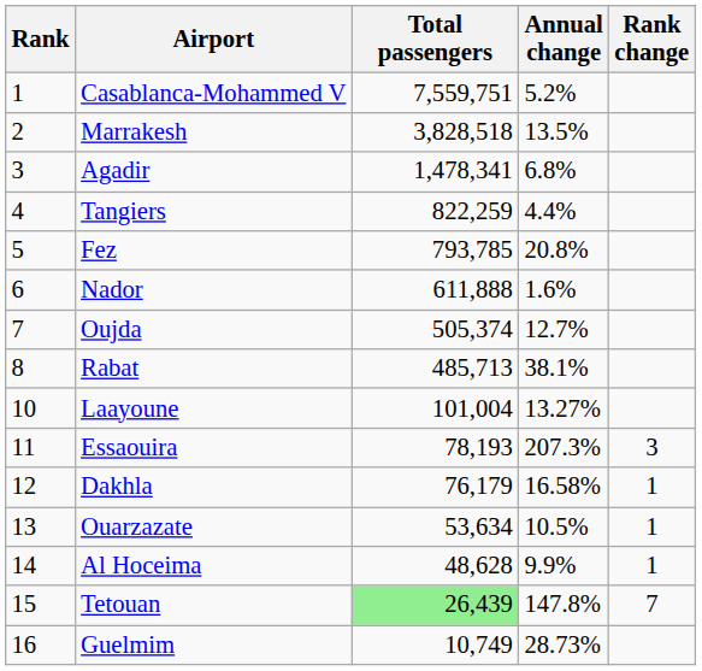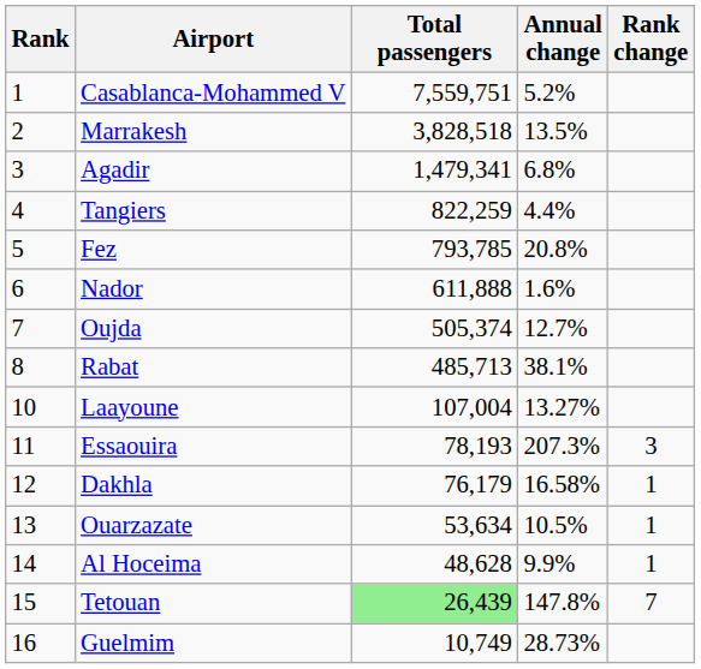 <table class="wikitable">
 <tr>
 <th>Rank</th>
 <th>Airport</th>
 <th style="width:100px">Total<br>passengers</th>
 <th>Annual<br>change</th>
 <th>Rank<br>change</th>
 </tr>
 <tr>
 <td>1</td>
 <td><a href='#'>Casablanca-Mohammed V</a></td>
 <td align="right">7,559,751</td>
 <td align="left">5.2%</td>
 <td style="text-align:center;"></td>
 </tr>
 <tr>
 <td>2</td>
 <td><a href='#'>Marrakesh</a></td>
 <td align="right">3,828,518</td>
 <td align="left">13.5%</td>
 <td style="text-align:center;"></td>
 </tr>
 <tr>
 <td>3</td>
 <td><a href='#'>Agadir</a></td>
-<td align="right">1,478,341</td>
+<td align="right">1,479,341</td>
 <td align="left">6.8%</td>
 <td style="text-align:center;"></td>
 </tr>
 <tr>
 <td>4</td>
 <td><a href='#'>Tangiers</a></td>
 <td align="right">822,259</td>
 <td align="left">4.4%</td>
 <td style="text-align:center;"></td>
 </tr>
 <tr>
 <td>5</td>
 <td><a href='#'>Fez</a></td>
 <td align="right">793,785</td>
 <td align="left">20.8%</td>
 <td style="text-align:center;"></td>
 </tr>
 <tr>
 <td>6</td>
 <td><a href='#'>Nador</a></td>
 <td align="right">611,888</td>
 <td align="left">1.6%</td>
 <td style="text-align:center;"></td>
 </tr>
 <tr>
 <td>7</td>
 <td><a href='#'>Oujda</a></td>
 <td align="right">505,374</td>
 <td align="left">12.7%</td>
 <td style="text-align:center;"></td>
 </tr>
 <tr>
 <td>8</td>
 <td><a href='#'>Rabat</a></td>
 <td align="right">485,713</td>
 <td align="left">38.1%</td>
 <td style="text-align:center;"></td>
 </tr>
 <tr>
 <td>10</td>
 <td><a href='#'>Laayoune</a></td>
-<td align="right">101,004</td>
+<td align="right">107,004</td>
 <td align="left">13.27%</td>
 <td style="text-align:center;"></td>
 </tr>
 <tr>
 <td>11</td>
 <td><a href='#'>Essaouira</a></td>
 <td align="right">78,193</td>
 <td align="left">207.3%</td>
 <td style="text-align:center;"> 3</td>
 </tr>
 <tr>
 <td>12</td>
 <td><a href='#'>Dakhla</a></td>
 <td align="right">76,179</td>
 <td align="left">16.58%</td>
 <td style="text-align:center;"> 1</td>
 </tr>
 <tr>
 <td>13</td>
 <td><a href='#'>Ouarzazate</a></td>
 <td align="right">53,634</td>
 <td align="left">10.5%</td>
 <td style="text-align:center;"> 1</td>
 </tr>
 <tr>
 <td>14</td>
 <td><a href='#'>Al Hoceima</a></td>
 <td align="right">48,628</td>
 <td align="left">9.9%</td>
 <td style="text-align:center;"> 1</td>
 </tr>
 <tr>
 <td>15</td>
 <td><a href='#'>Tetouan</a></td>
 <td align="right" style="background: lightgreen;">26,439</td>
 <td align="left">147.8%</td>
 <td style="text-align:center;">  7</td>
 </tr>
 <tr>
 <td>16</td>
 <td><a href='#'>Guelmim</a></td>
 <td align="right">10,749</td>
 <td align="left">28.73%</td>
 <td style="text-align:center;"></td>
 </tr>
 </table>
